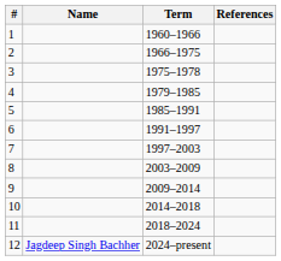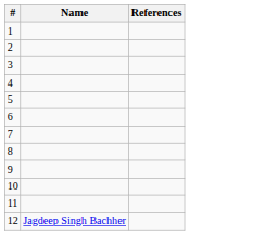 <table class="wikitable sortable" border="1">
 <tr>
 <th>#</th>
 <th>Name</th>
-<th>Term</th>
 <th class="unsortable">References</th>
 </tr>
 <tr>
 <td>1</td>
 <td></td>
-<td>1960–1966</td>
 <td align="center"></td>
 </tr>
 <tr>
 <td>2</td>
 <td></td>
-<td>1966–1975</td>
 <td align="center"></td>
 </tr>
 <tr>
 <td>3</td>
 <td></td>
-<td>1975–1978</td>
 <td align="center"></td>
 </tr>
 <tr>
 <td>4</td>
 <td></td>
-<td>1979–1985</td>
 <td align="center"></td>
 </tr>
 <tr>
 <td>5</td>
 <td></td>
-<td>1985–1991</td>
 <td align="center"></td>
 </tr>
 <tr>
 <td>6</td>
 <td></td>
-<td>1991–1997</td>
 <td align="center"></td>
 </tr>
 <tr>
 <td>7</td>
 <td></td>
-<td>1997–2003</td>
 <td align="center"></td>
 </tr>
 <tr>
 <td>8</td>
 <td></td>
-<td>2003–2009</td>
 <td align="center"></td>
 </tr>
 <tr>
 <td>9</td>
 <td></td>
-<td>2009–2014</td>
 <td align="center"></td>
 </tr>
 <tr>
 <td>10</td>
 <td></td>
-<td>2014–2018</td>
 <td align="center"></td>
 </tr>
 <tr>
 <td>11</td>
 <td></td>
-<td>2018–2024</td>
 <td align="center"></td>
 </tr>
 <tr>
 <td>12</td>
 <td><a href='#'>Jagdeep Singh Bachher</a></td>
-<td>2024–present</td>
 <td align="center"></td>
 </tr>
 </table>
